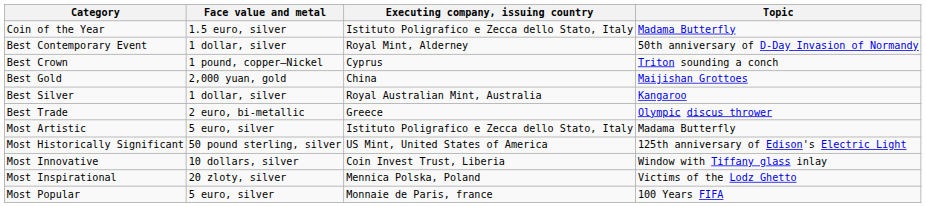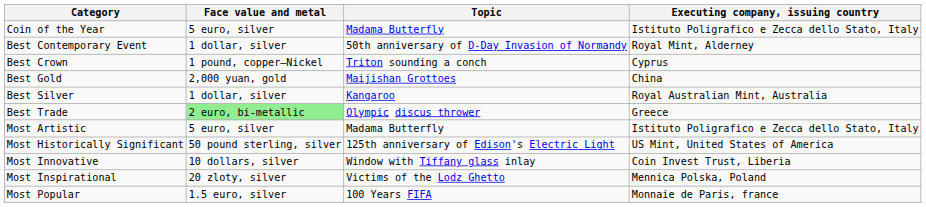 <table class="wikitable plainrowheaders">
 <tr>
 <th>Category</th>
 <th>Face value and metal</th>
+<th>Topic</th>
 <th>Executing company, issuing country</th>
-<th>Topic</th>
 </tr>
 <tr>
 <td>Coin of the Year</td>
-<td>1.5 euro, silver</td>
+<td>5 euro, silver</td>
+<td><a href='#'>Madama Butterfly</a></td>
 <td>Istituto Poligrafico e Zecca dello Stato, Italy</td>
-<td><a href='#'>Madama Butterfly</a></td>
 </tr>
 <tr>
 <td>Best Contemporary Event</td>
 <td>1 dollar, silver</td>
+<td>50th anniversary of <a href='#'>D-Day Invasion of Normandy</a></td>
 <td>Royal Mint, Alderney</td>
-<td>50th anniversary of <a href='#'>D-Day Invasion of Normandy</a></td>
 </tr>
 <tr>
 <td>Best Crown</td>
 <td>1 pound, copper–Nickel</td>
+<td><a href='#'>Triton</a> sounding a conch</td>
 <td>Cyprus</td>
-<td><a href='#'>Triton</a> sounding a conch</td>
 </tr>
 <tr>
 <td>Best Gold</td>
 <td>2,000 yuan, gold</td>
+<td><a href='#'>Maijishan Grottoes</a></td>
 <td>China</td>
-<td><a href='#'>Maijishan Grottoes</a></td>
 </tr>
 <tr>
 <td>Best Silver</td>
 <td>1 dollar, silver</td>
+<td><a href='#'>Kangaroo</a></td>
 <td>Royal Australian Mint, Australia</td>
-<td><a href='#'>Kangaroo</a></td>
 </tr>
 <tr>
 <td>Best Trade</td>
-<td>2 euro, bi-metallic</td>
+<td style="background: lightgreen;">2 euro, bi-metallic</td>
+<td><a href='#'>Olympic</a> <a href='#'>discus thrower</a></td>
 <td>Greece</td>
-<td><a href='#'>Olympic</a> <a href='#'>discus thrower</a></td>
 </tr>
 <tr>
 <td>Most Artistic</td>
 <td>5 euro, silver</td>
+<td>Madama Butterfly</td>
 <td>Istituto Poligrafico e Zecca dello Stato, Italy</td>
-<td>Madama Butterfly</td>
 </tr>
 <tr>
 <td>Most Historically Significant</td>
 <td>50 pound sterling, silver</td>
+<td>125th anniversary of <a href='#'>Edison</a>'s <a href='#'>Electric Light</a></td>
 <td>US Mint, United States of America</td>
-<td>125th anniversary of <a href='#'>Edison</a>'s <a href='#'>Electric Light</a></td>
 </tr>
 <tr>
 <td>Most Innovative</td>
 <td>10 dollars, silver</td>
+<td>Window with <a href='#'>Tiffany glass</a> inlay</td>
 <td>Coin Invest Trust, Liberia</td>
-<td>Window with <a href='#'>Tiffany glass</a> inlay</td>
 </tr>
 <tr>
 <td>Most Inspirational</td>
 <td>20 zloty, silver</td>
+<td>Victims of the <a href='#'>Lodz Ghetto</a></td>
 <td>Mennica Polska, Poland</td>
-<td>Victims of the <a href='#'>Lodz Ghetto</a></td>
 </tr>
 <tr>
 <td>Most Popular</td>
-<td>5 euro, silver</td>
+<td>1.5 euro, silver</td>
+<td>100 Years <a href='#'>FIFA</a></td>
 <td>Monnaie de Paris, france</td>
-<td>100 Years <a href='#'>FIFA</a></td>
 </tr>
 </table>
